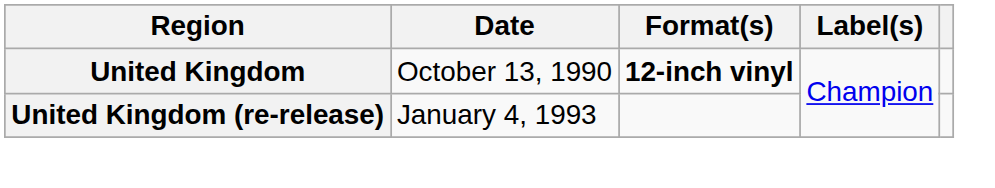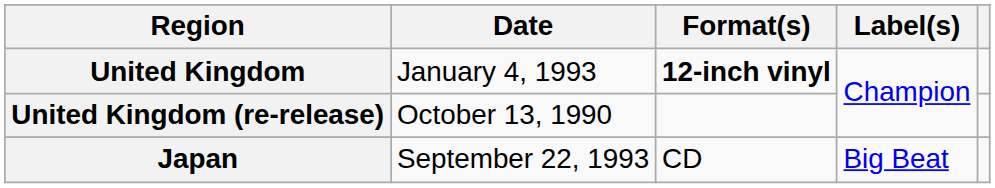 <table class="wikitable plainrowheaders">
 <tr>
 <th scope="col">Region</th>
 <th scope="col">Date</th>
 <th scope="col">Format(s)</th>
 <th scope="col">Label(s)</th>
 <th scope="col"></th>
 </tr>
 <tr>
 <th scope="row">United Kingdom</th>
-<td>October 13, 1990</td>
+<td>January 4, 1993</td>
 <td><strong>12-inch vinyl</strong></td>
 <td rowspan="2"><a href='#'>Champion</a></td>
 <td></td>
 </tr>
 <tr>
 <th scope="row">United Kingdom (re-release)</th>
-<td>January 4, 1993</td>
+<td>October 13, 1990</td>
 <td></td>
 <td></td>
 </tr>
+<tr>
+<th scope="row">Japan</th>
+<td>September 22, 1993</td>
+<td>CD</td>
+<td><a href='#'>Big Beat</a></td>
+<td></td>
+</tr>
 </table>
